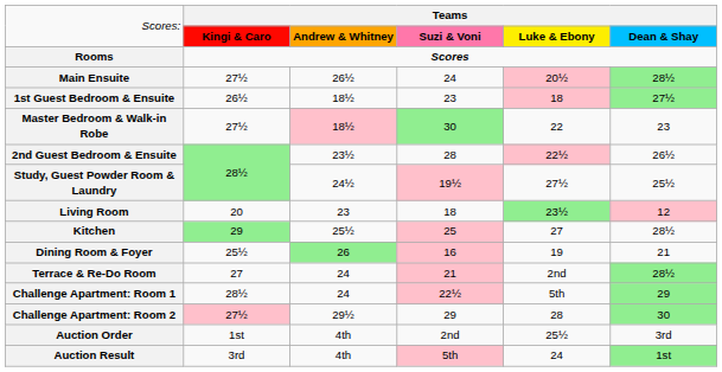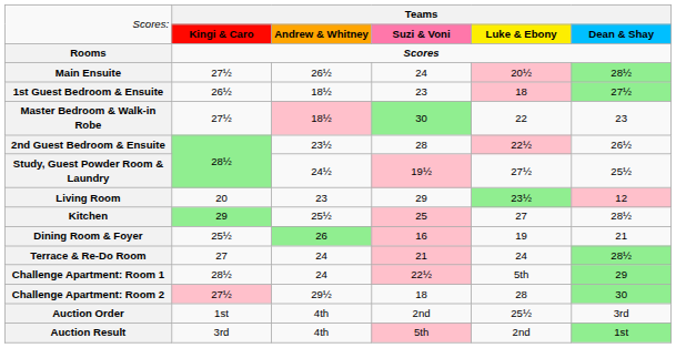 <table class="wikitable" style="text-align: center; font-size: 9pt; line-height:16px; width:85%">
 <tr>
 <td style="width:25%; text-align:right;" rowspan="2"><em>Scores:</em></td>
 <th colspan="5">Teams</th>
 </tr>
 <tr>
 <th width="80" style="background:#FF0800; color:black;"><strong>Kingi & Caro</strong></th>
 <th width="80" style="background:#FFA500; color:black;"><strong>Andrew & Whitney</strong></th>
 <th width="80" style="background:#FF77AA; color:black;"><strong>Suzi & Voni</strong></th>
 <th width="80" style="background:#FDEE00; color:black;"><strong>Luke & Ebony</strong></th>
 <th width="80" style="background:#00BFFF; color:black;"><strong>Dean & Shay</strong></th>
 </tr>
 <tr>
 <th>Rooms</th>
 <td colspan="5"><strong><em>Scores</em></strong></td>
 </tr>
 <tr>
 <th style="width:5%;">Main Ensuite</th>
 <td>27½</td>
 <td>26½</td>
 <td>24</td>
 <td bgcolor="pink">20½</td>
 <td bgcolor="lightgreen">28½</td>
 </tr>
 <tr>
 <th style="width:5%;">1st Guest Bedroom & Ensuite</th>
 <td>26½</td>
 <td>18½</td>
 <td>23</td>
 <td bgcolor="pink">18</td>
 <td bgcolor="lightgreen">27½</td>
 </tr>
 <tr>
 <th style="width:5%;">Master Bedroom & Walk-in Robe</th>
 <td>27½</td>
 <td bgcolor="pink">18½</td>
 <td bgcolor="lightgreen">30</td>
 <td>22</td>
 <td>23</td>
 </tr>
 <tr>
 <th style="width:5%;">2nd Guest Bedroom & Ensuite</th>
 <td rowspan="2" bgcolor="lightgreen">28½</td>
 <td>23½</td>
 <td>28</td>
 <td bgcolor="pink">22½</td>
 <td>26½</td>
 </tr>
 <tr>
 <th style="width:5%;">Study, Guest Powder Room & Laundry</th>
 <td>24½</td>
 <td bgcolor="pink">19½</td>
 <td>27½</td>
 <td>25½</td>
 </tr>
 <tr>
 <th style="width:5%;">Living Room</th>
 <td>20</td>
 <td>23</td>
-<td>18</td>
+<td>29</td>
 <td bgcolor="lightgreen">23½</td>
 <td bgcolor="pink">12</td>
 </tr>
 <tr>
 <th style="width:5%;">Kitchen</th>
 <td bgcolor="lightgreen">29</td>
 <td>25½</td>
 <td bgcolor="pink">25</td>
 <td>27</td>
 <td>28½</td>
 </tr>
 <tr>
 <th style="width:5%;">Dining Room & Foyer</th>
 <td>25½</td>
 <td bgcolor="lightgreen">26</td>
 <td bgcolor="pink">16</td>
 <td>19</td>
 <td>21</td>
 </tr>
 <tr>
 <th style="width:5%;">Terrace & Re-Do Room</th>
 <td>27</td>
 <td>24</td>
 <td bgcolor="pink">21</td>
-<td>2nd</td>
+<td>24</td>
 <td bgcolor="lightgreen">28½</td>
 </tr>
 <tr>
 <th style="width:5%;">Challenge Apartment: Room 1</th>
 <td>28½</td>
 <td>24</td>
 <td bgcolor="pink">22½</td>
 <td>5th</td>
 <td bgcolor="lightgreen">29</td>
 </tr>
 <tr>
 <th style="width:5%;">Challenge Apartment: Room 2</th>
 <td bgcolor="pink">27½</td>
 <td>29½</td>
-<td>29</td>
+<td>18</td>
 <td>28</td>
 <td bgcolor="lightgreen">30</td>
 </tr>
 <tr>
 <th style="width:5%;">Auction Order</th>
 <td>1st</td>
 <td>4th</td>
 <td>2nd</td>
 <td>25½</td>
 <td>3rd</td>
 </tr>
 <tr>
 <th style="width:5%;">Auction Result</th>
 <td>3rd</td>
 <td>4th</td>
 <td bgcolor="pink">5th</td>
-<td>24</td>
+<td>2nd</td>
 <td bgcolor="lightgreen">1st</td>
 </tr>
 </table>
